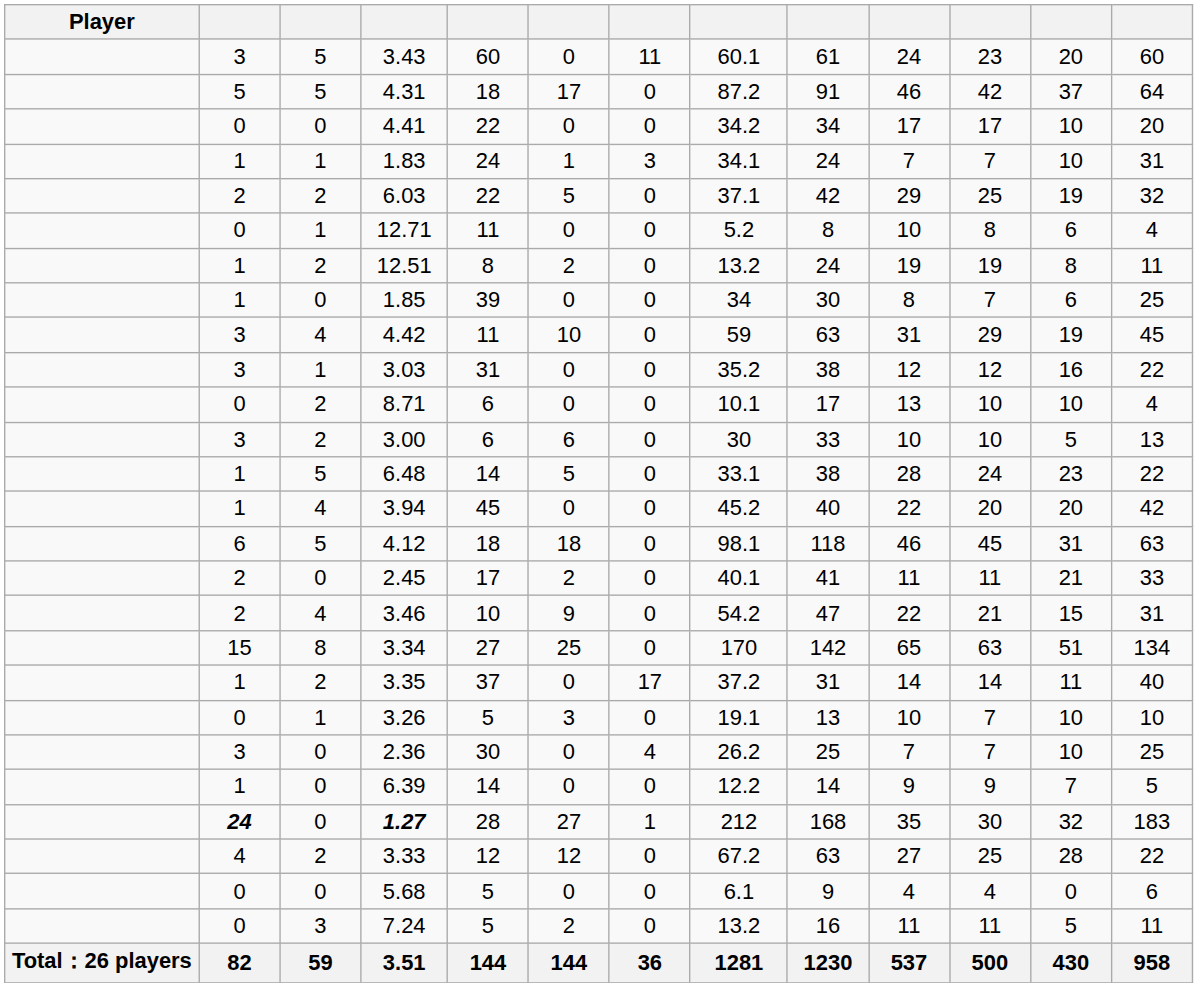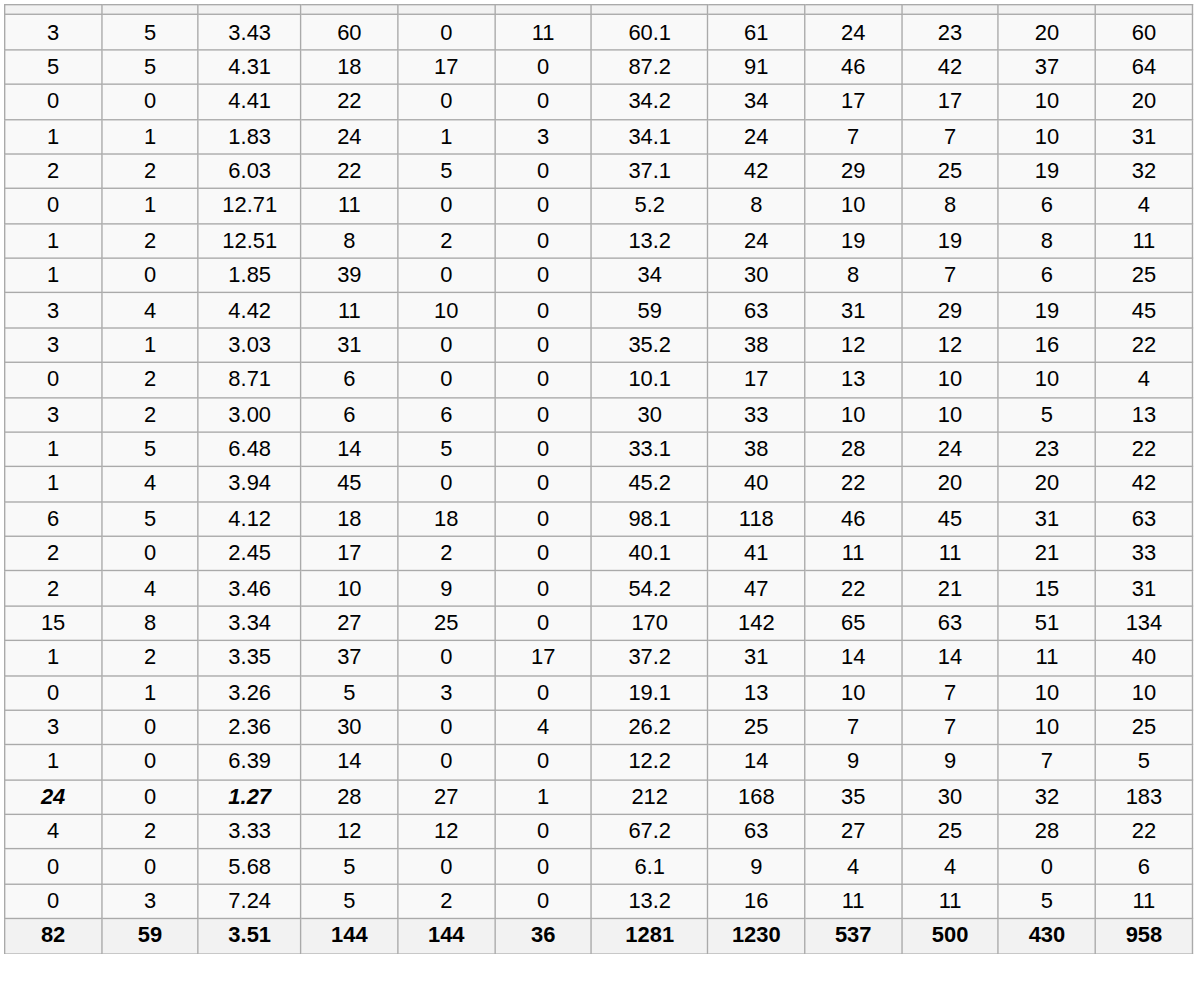 <table class="wikitable sortable" style="text-align:center;">
 <tr>
-<th width="12%">Player</th>
 <th width="5%"><a href='#'></a></th>
 <th width="5%"><a href='#'></a></th>
 <th width="5%"><a href='#'></a></th>
 <th width="5%"><a href='#'></a></th>
 <th width="5%"><a href='#'></a></th>
 <th width="5%"><a href='#'></a></th>
 <th width="6%"><a href='#'></a></th>
 <th width="5%"><a href='#'></a></th>
 <th width="5%"><a href='#'></a></th>
 <th width="5%"><a href='#'></a></th>
 <th width="5%"><a href='#'></a></th>
 <th width="5%"><a href='#'></a></th>
 </tr>
 <tr>
-<td align="left"></td>
 <td>3</td>
 <td>5</td>
 <td>3.43</td>
 <td>60</td>
 <td>0</td>
 <td>11</td>
 <td>60.1</td>
 <td>61</td>
 <td>24</td>
 <td>23</td>
 <td>20</td>
 <td>60</td>
 </tr>
 <tr>
-<td align="left"></td>
 <td>5</td>
 <td>5</td>
 <td>4.31</td>
 <td>18</td>
 <td>17</td>
 <td>0</td>
 <td>87.2</td>
 <td>91</td>
 <td>46</td>
 <td>42</td>
 <td>37</td>
 <td>64</td>
 </tr>
 <tr>
-<td align="left"></td>
 <td>0</td>
 <td>0</td>
 <td>4.41</td>
 <td>22</td>
 <td>0</td>
 <td>0</td>
 <td>34.2</td>
 <td>34</td>
 <td>17</td>
 <td>17</td>
 <td>10</td>
 <td>20</td>
 </tr>
 <tr>
-<td align="left"></td>
 <td>1</td>
 <td>1</td>
 <td>1.83</td>
 <td>24</td>
 <td>1</td>
 <td>3</td>
 <td>34.1</td>
 <td>24</td>
 <td>7</td>
 <td>7</td>
 <td>10</td>
 <td>31</td>
 </tr>
 <tr>
-<td align="left"></td>
 <td>2</td>
 <td>2</td>
 <td>6.03</td>
 <td>22</td>
 <td>5</td>
 <td>0</td>
 <td>37.1</td>
 <td>42</td>
 <td>29</td>
 <td>25</td>
 <td>19</td>
 <td>32</td>
 </tr>
 <tr>
-<td align="left"></td>
 <td>0</td>
 <td>1</td>
 <td>12.71</td>
 <td>11</td>
 <td>0</td>
 <td>0</td>
 <td>5.2</td>
 <td>8</td>
 <td>10</td>
 <td>8</td>
 <td>6</td>
 <td>4</td>
 </tr>
 <tr>
-<td align="left"></td>
 <td>1</td>
 <td>2</td>
 <td>12.51</td>
 <td>8</td>
 <td>2</td>
 <td>0</td>
 <td>13.2</td>
 <td>24</td>
 <td>19</td>
 <td>19</td>
 <td>8</td>
 <td>11</td>
 </tr>
 <tr>
-<td align="left"></td>
 <td>1</td>
 <td>0</td>
 <td>1.85</td>
 <td>39</td>
 <td>0</td>
 <td>0</td>
 <td>34</td>
 <td>30</td>
 <td>8</td>
 <td>7</td>
 <td>6</td>
 <td>25</td>
 </tr>
 <tr>
-<td align="left"></td>
 <td>3</td>
 <td>4</td>
 <td>4.42</td>
 <td>11</td>
 <td>10</td>
 <td>0</td>
 <td>59</td>
 <td>63</td>
 <td>31</td>
 <td>29</td>
 <td>19</td>
 <td>45</td>
 </tr>
 <tr>
-<td align="left"></td>
 <td>3</td>
 <td>1</td>
 <td>3.03</td>
 <td>31</td>
 <td>0</td>
 <td>0</td>
 <td>35.2</td>
 <td>38</td>
 <td>12</td>
 <td>12</td>
 <td>16</td>
 <td>22</td>
 </tr>
 <tr>
-<td align="left"></td>
 <td>0</td>
 <td>2</td>
 <td>8.71</td>
 <td>6</td>
 <td>0</td>
 <td>0</td>
 <td>10.1</td>
 <td>17</td>
 <td>13</td>
 <td>10</td>
 <td>10</td>
 <td>4</td>
 </tr>
 <tr>
-<td align="left"></td>
 <td>3</td>
 <td>2</td>
 <td>3.00</td>
 <td>6</td>
 <td>6</td>
 <td>0</td>
 <td>30</td>
 <td>33</td>
 <td>10</td>
 <td>10</td>
 <td>5</td>
 <td>13</td>
 </tr>
 <tr>
-<td align="left"></td>
 <td>1</td>
 <td>5</td>
 <td>6.48</td>
 <td>14</td>
 <td>5</td>
 <td>0</td>
 <td>33.1</td>
 <td>38</td>
 <td>28</td>
 <td>24</td>
 <td>23</td>
 <td>22</td>
 </tr>
 <tr>
-<td align="left"></td>
 <td>1</td>
 <td>4</td>
 <td>3.94</td>
 <td>45</td>
 <td>0</td>
 <td>0</td>
 <td>45.2</td>
 <td>40</td>
 <td>22</td>
 <td>20</td>
 <td>20</td>
 <td>42</td>
 </tr>
 <tr>
-<td align="left"></td>
 <td>6</td>
 <td>5</td>
 <td>4.12</td>
 <td>18</td>
 <td>18</td>
 <td>0</td>
 <td>98.1</td>
 <td>118</td>
 <td>46</td>
 <td>45</td>
 <td>31</td>
 <td>63</td>
 </tr>
 <tr>
-<td align="left"></td>
 <td>2</td>
 <td>0</td>
 <td>2.45</td>
 <td>17</td>
 <td>2</td>
 <td>0</td>
 <td>40.1</td>
 <td>41</td>
 <td>11</td>
 <td>11</td>
 <td>21</td>
 <td>33</td>
 </tr>
 <tr>
-<td align="left"></td>
 <td>2</td>
 <td>4</td>
 <td>3.46</td>
 <td>10</td>
 <td>9</td>
 <td>0</td>
 <td>54.2</td>
 <td>47</td>
 <td>22</td>
 <td>21</td>
 <td>15</td>
 <td>31</td>
 </tr>
 <tr>
-<td align="left"></td>
 <td>15</td>
 <td>8</td>
 <td>3.34</td>
 <td>27</td>
 <td>25</td>
 <td>0</td>
 <td>170</td>
 <td>142</td>
 <td>65</td>
 <td>63</td>
 <td>51</td>
 <td>134</td>
 </tr>
 <tr>
-<td align="left"></td>
 <td>1</td>
 <td>2</td>
 <td>3.35</td>
 <td>37</td>
 <td>0</td>
 <td>17</td>
 <td>37.2</td>
 <td>31</td>
 <td>14</td>
 <td>14</td>
 <td>11</td>
 <td>40</td>
 </tr>
 <tr>
-<td align="left"></td>
 <td>0</td>
 <td>1</td>
 <td>3.26</td>
 <td>5</td>
 <td>3</td>
 <td>0</td>
 <td>19.1</td>
 <td>13</td>
 <td>10</td>
 <td>7</td>
 <td>10</td>
 <td>10</td>
 </tr>
 <tr>
-<td align="left"></td>
 <td>3</td>
 <td>0</td>
 <td>2.36</td>
 <td>30</td>
 <td>0</td>
 <td>4</td>
 <td>26.2</td>
 <td>25</td>
 <td>7</td>
 <td>7</td>
 <td>10</td>
 <td>25</td>
 </tr>
 <tr>
-<td align="left"></td>
 <td>1</td>
 <td>0</td>
 <td>6.39</td>
 <td>14</td>
 <td>0</td>
 <td>0</td>
 <td>12.2</td>
 <td>14</td>
 <td>9</td>
 <td>9</td>
 <td>7</td>
 <td>5</td>
 </tr>
 <tr>
-<td align="left"></td>
 <td><strong><em>24</em></strong></td>
 <td>0</td>
 <td><strong><em>1.27</em></strong></td>
 <td>28</td>
 <td>27</td>
 <td>1</td>
 <td>212</td>
 <td>168</td>
 <td>35</td>
 <td>30</td>
 <td>32</td>
 <td>183</td>
 </tr>
 <tr>
-<td align="left"></td>
 <td>4</td>
 <td>2</td>
 <td>3.33</td>
 <td>12</td>
 <td>12</td>
 <td>0</td>
 <td>67.2</td>
 <td>63</td>
 <td>27</td>
 <td>25</td>
 <td>28</td>
 <td>22</td>
 </tr>
 <tr>
-<td align="left"></td>
 <td>0</td>
 <td>0</td>
 <td>5.68</td>
 <td>5</td>
 <td>0</td>
 <td>0</td>
 <td>6.1</td>
 <td>9</td>
 <td>4</td>
 <td>4</td>
 <td>0</td>
 <td>6</td>
 </tr>
 <tr>
-<td align="left"></td>
 <td>0</td>
 <td>3</td>
 <td>7.24</td>
 <td>5</td>
 <td>2</td>
 <td>0</td>
 <td>13.2</td>
 <td>16</td>
 <td>11</td>
 <td>11</td>
 <td>5</td>
 <td>11</td>
 </tr>
 <tr>
-<th>Total：26 players</th>
 <th>82</th>
 <th>59</th>
 <th>3.51</th>
 <th>144</th>
 <th>144</th>
 <th>36</th>
 <th>1281</th>
 <th>1230</th>
 <th>537</th>
 <th>500</th>
 <th>430</th>
 <th>958</th>
 </tr>
 </table>
